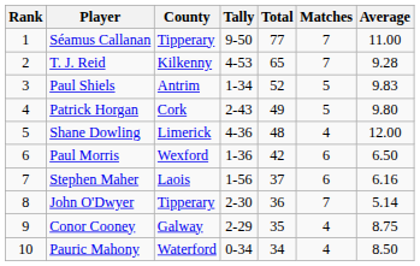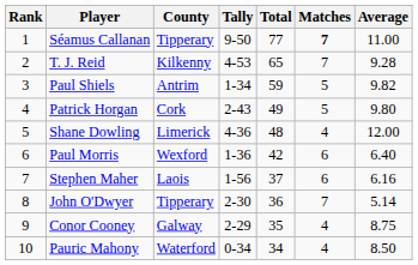 <table class="wikitable">
 <tr>
 <th>Rank</th>
 <th>Player</th>
 <th>County</th>
 <th>Tally</th>
 <th>Total</th>
 <th>Matches</th>
 <th>Average</th>
 </tr>
 <tr>
 <td rowspan=1 align=center>1</td>
 <td><a href='#'>Séamus Callanan</a></td>
 <td> <a href='#'>Tipperary</a></td>
 <td align=center>9-50</td>
 <td align=center>77</td>
-<td align=center>7</td>
+<td align=center><strong>7</strong></td>
 <td align=center>11.00</td>
 </tr>
 <tr>
 <td rowspan=1 align=center>2</td>
 <td><a href='#'>T. J. Reid</a></td>
 <td> <a href='#'>Kilkenny</a></td>
 <td align=center>4-53</td>
 <td align=center>65</td>
 <td align=center>7</td>
 <td align=center>9.28</td>
 </tr>
 <tr>
 <td rowspan=1 align=center>3</td>
 <td><a href='#'>Paul Shiels</a></td>
 <td> <a href='#'>Antrim</a></td>
 <td align=center>1-34</td>
-<td align=center>52</td>
+<td align=center>59</td>
 <td align=center>5</td>
-<td align=center>9.83</td>
+<td align=center>9.82</td>
 </tr>
 <tr>
 <td rowspan=1 align=center>4</td>
 <td><a href='#'>Patrick Horgan</a></td>
 <td> <a href='#'>Cork</a></td>
 <td align=center>2-43</td>
 <td align=center>49</td>
 <td align=center>5</td>
 <td align=center>9.80</td>
 </tr>
 <tr>
 <td rowspan=1 align=center>5</td>
 <td><a href='#'>Shane Dowling</a></td>
 <td> <a href='#'>Limerick</a></td>
 <td align=center>4-36</td>
 <td align=center>48</td>
 <td align=center>4</td>
 <td align=center>12.00</td>
 </tr>
 <tr>
 <td rowspan=1 align=center>6</td>
 <td><a href='#'>Paul Morris</a></td>
 <td> <a href='#'>Wexford</a></td>
 <td align=center>1-36</td>
 <td align=center>42</td>
 <td align=center>6</td>
-<td align=center>6.50</td>
+<td align=center>6.40</td>
 </tr>
 <tr>
 <td rowspan=1 align=center>7</td>
 <td><a href='#'>Stephen Maher</a></td>
 <td> <a href='#'>Laois</a></td>
 <td align=center>1-56</td>
 <td align=center>37</td>
 <td align=center>6</td>
 <td align=center>6.16</td>
 </tr>
 <tr>
 <td rowspan=1 align=center>8</td>
 <td><a href='#'>John O'Dwyer</a></td>
 <td> <a href='#'>Tipperary</a></td>
 <td align=center>2-30</td>
 <td align=center>36</td>
 <td align=center>7</td>
 <td align=center>5.14</td>
 </tr>
 <tr>
 <td rowspan=1 align=center>9</td>
 <td><a href='#'>Conor Cooney</a></td>
 <td> <a href='#'>Galway</a></td>
 <td align=center>2-29</td>
 <td align=center>35</td>
 <td align=center>4</td>
 <td align=center>8.75</td>
 </tr>
 <tr>
 <td rowspan=1 align=center>10</td>
 <td><a href='#'>Pauric Mahony</a></td>
 <td> <a href='#'>Waterford</a></td>
 <td align=center>0-34</td>
 <td align=center>34</td>
 <td align=center>4</td>
 <td align=center>8.50</td>
 </tr>
 </table>
